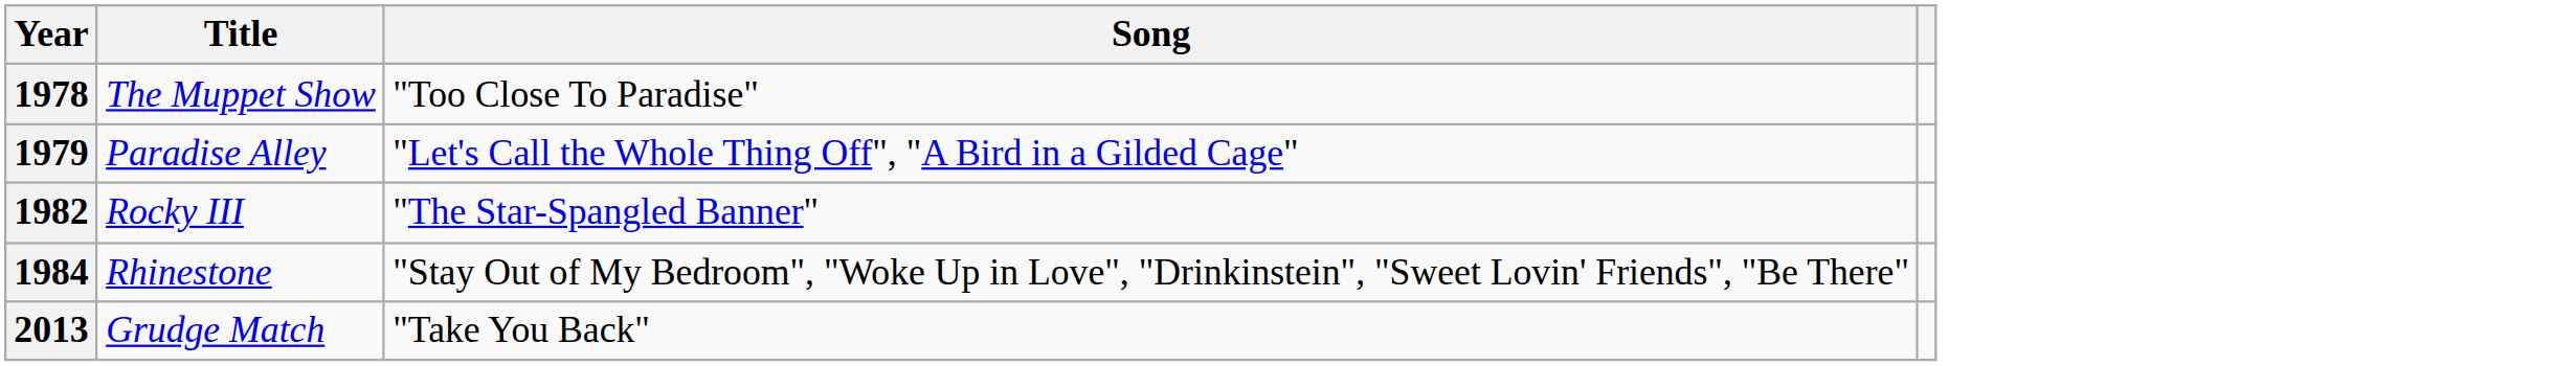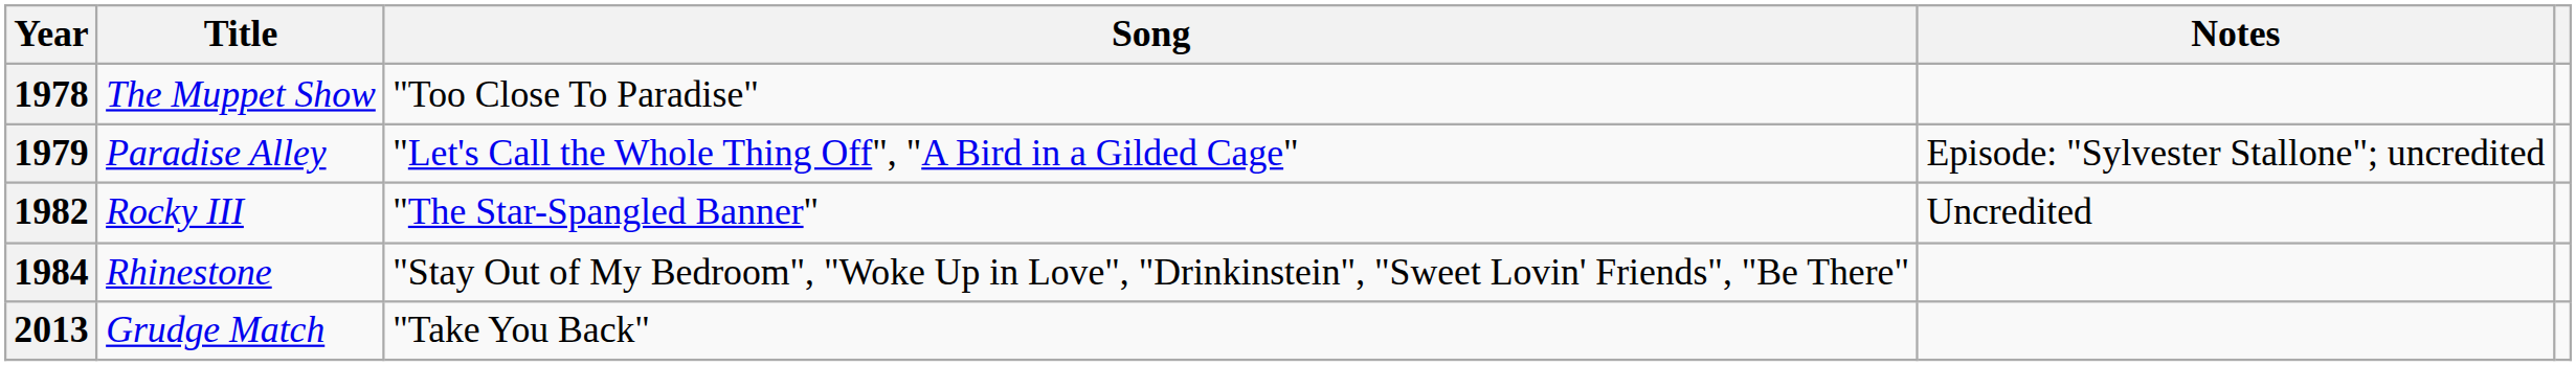 <table class="wikitable plainrowheaders sortable" style="margin-right: 0;">
 <tr>
 <th scope="col">Year</th>
 <th scope="col">Title</th>
 <th scope="col">Song</th>
+<th scope="col" class=unsortable>Notes</th>
 <th scope="col" class=unsortable></th>
 </tr>
 <tr>
 <th scope=row>1978</th>
 <td><em><a href='#'>The Muppet Show</a></em></td>
 <td>"Too Close To Paradise"</td>
 <td></td>
+<td></td>
 </tr>
 <tr>
 <th scope=row>1979</th>
 <td><em><a href='#'>Paradise Alley</a></em></td>
 <td>"<a href='#'>Let's Call the Whole Thing Off</a>", "<a href='#'>A Bird in a Gilded Cage</a>"</td>
+<td>Episode: "Sylvester Stallone"; uncredited</td>
 <td style="text-align:center;"></td>
 </tr>
 <tr>
 <th scope=row>1982</th>
 <td><em><a href='#'>Rocky III</a></em></td>
 <td>"<a href='#'>The Star-Spangled Banner</a>"</td>
+<td>Uncredited</td>
 <td></td>
 </tr>
 <tr>
 <th scope=row>1984</th>
 <td><em><a href='#'>Rhinestone</a></em></td>
 <td>"Stay Out of My Bedroom", "Woke Up in Love", "Drinkinstein", "Sweet Lovin' Friends", "Be There"</td>
 <td></td>
+<td></td>
 </tr>
 <tr>
 <th scope=row>2013</th>
 <td><em><a href='#'>Grudge Match</a></em></td>
 <td>"Take You Back"</td>
 <td></td>
+<td></td>
 </tr>
 </table>
